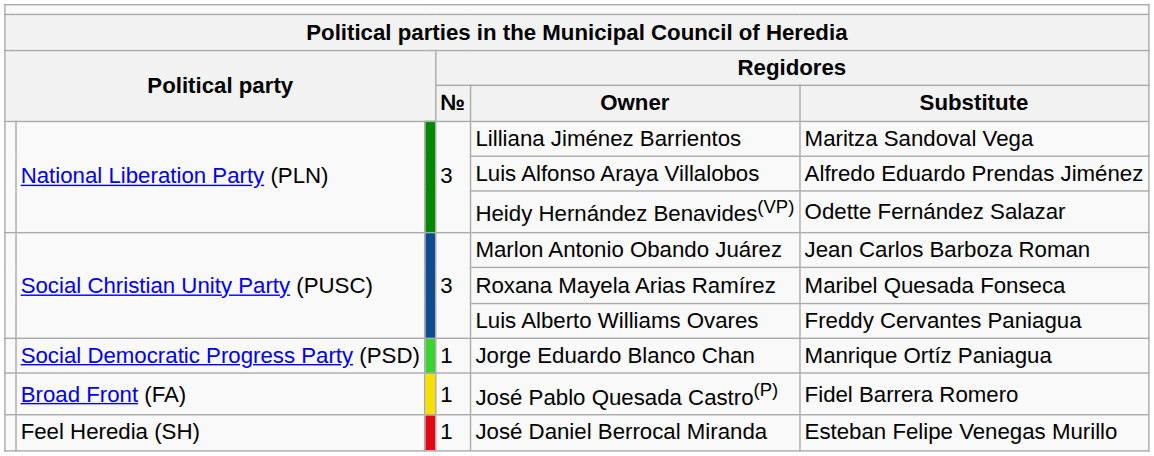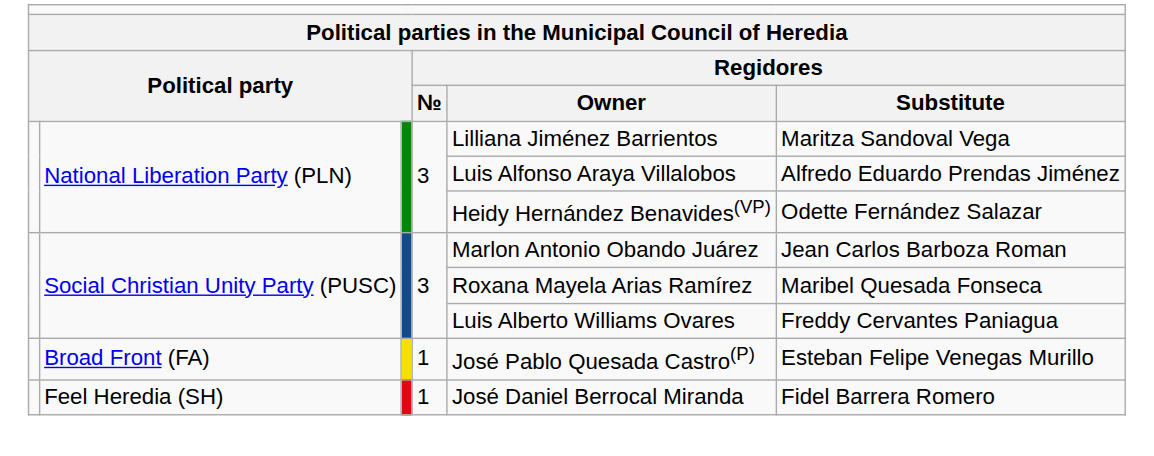 <table class="wikitable" border="1" style="margin:auto;">
 <tr>
 <td colspan="6"></td>
 </tr>
 <tr>
 <th colspan="6"><strong>Political parties in the Municipal Council of Heredia</strong></th>
 </tr>
 <tr ---->
 <th colspan="3" rowspan="2">Political party</th>
 <th colspan="3">Regidores</th>
 </tr>
 <tr>
 <th>№</th>
 <th>Owner</th>
 <th>Substitute</th>
 </tr>
 <tr>
 <td rowspan="3"></td>
 <td rowspan="3"><a href='#'>National Liberation Party</a> (PLN)</td>
 <td rowspan="3" bgcolor="#008800"></td>
 <td rowspan="3">3</td>
 <td>Lilliana Jiménez Barrientos</td>
 <td>Maritza Sandoval Vega</td>
 </tr>
 <tr>
 <td>Luis Alfonso Araya Villalobos</td>
 <td>Alfredo Eduardo Prendas Jiménez</td>
 </tr>
 <tr>
 <td>Heidy Hernández Benavides<sup>(VP)</sup></td>
 <td>Odette Fernández Salazar</td>
 </tr>
 <tr ---->
 <td rowspan="3"></td>
 <td rowspan="3"><a href='#'>Social Christian Unity Party</a> (PUSC)</td>
 <td rowspan="3" bgcolor="#104B90"></td>
 <td rowspan="3">3</td>
 <td>Marlon Antonio Obando Juárez</td>
 <td>Jean Carlos Barboza Roman</td>
 </tr>
 <tr>
 <td>Roxana Mayela Arias Ramírez</td>
 <td>Maribel Quesada Fonseca</td>
 </tr>
 <tr ---->
 <td>Luis Alberto Williams Ovares</td>
 <td>Freddy Cervantes Paniagua</td>
 </tr>
 <tr>
 <td></td>
-<td><a href='#'>Social Democratic Progress Party</a> (PSD)</td>
-<td bgcolor="#39D430"></td>
-<td>1</td>
-<td>Jorge Eduardo Blanco Chan</td>
-<td>Manrique Ortíz Paniagua</td>
-</tr>
-<tr>
-<td></td>
 <td><a href='#'>Broad Front</a> (FA)</td>
 <td bgcolor="#F7DF00"></td>
 <td>1</td>
 <td>José Pablo Quesada Castro<sup>(P)</sup></td>
-<td>Fidel Barrera Romero</td>
+<td>Esteban Felipe Venegas Murillo</td>
 </tr>
 <tr>
 <td></td>
 <td>Feel Heredia (SH)</td>
 <td bgcolor="#E30613"></td>
 <td>1</td>
 <td>José Daniel Berrocal Miranda</td>
-<td>Esteban Felipe Venegas Murillo</td>
+<td>Fidel Barrera Romero</td>
 </tr>
 </table>
